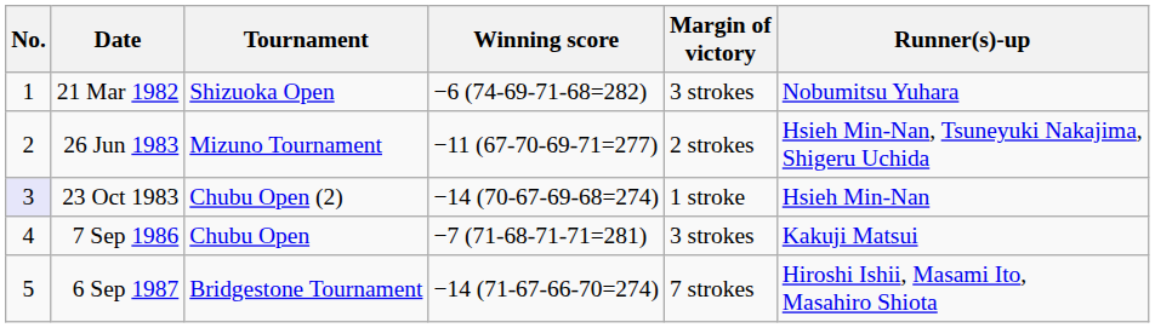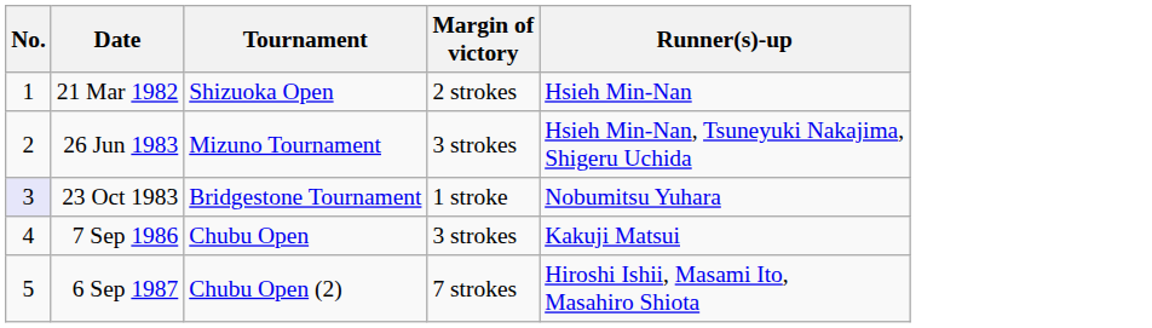 <table class="wikitable" style="font-size:95%;">
 <tr>
 <th>No.</th>
 <th>Date</th>
 <th>Tournament</th>
-<th>Winning score</th>
 <th>Margin of<br>victory</th>
 <th>Runner(s)-up</th>
 </tr>
 <tr>
 <td align=center>1</td>
 <td align=right>21 Mar <a href='#'>1982</a></td>
 <td><a href='#'>Shizuoka Open</a></td>
-<td>−6 (74-69-71-68=282)</td>
-<td>3 strokes</td>
-<td> <a href='#'>Nobumitsu Yuhara</a></td>
+<td>2 strokes</td>
+<td> <a href='#'>Hsieh Min-Nan</a></td>
 </tr>
 <tr>
 <td align=center>2</td>
 <td align=right>26 Jun <a href='#'>1983</a></td>
 <td><a href='#'>Mizuno Tournament</a></td>
-<td>−11 (67-70-69-71=277)</td>
-<td>2 strokes</td>
+<td>3 strokes</td>
 <td> <a href='#'>Hsieh Min-Nan</a>,  <a href='#'>Tsuneyuki Nakajima</a>,<br> <a href='#'>Shigeru Uchida</a></td>
 </tr>
 <tr>
 <td align=center style="background: lavender;">3</td>
 <td align=right>23 Oct 1983</td>
-<td><a href='#'>Chubu Open</a> (2)</td>
-<td>−14 (70-67-69-68=274)</td>
+<td><a href='#'>Bridgestone Tournament</a></td>
 <td>1 stroke</td>
-<td> <a href='#'>Hsieh Min-Nan</a></td>
+<td> <a href='#'>Nobumitsu Yuhara</a></td>
 </tr>
 <tr>
 <td align=center>4</td>
 <td align=right>7 Sep <a href='#'>1986</a></td>
 <td><a href='#'>Chubu Open</a></td>
-<td>−7 (71-68-71-71=281)</td>
 <td>3 strokes</td>
 <td> <a href='#'>Kakuji Matsui</a></td>
 </tr>
 <tr>
 <td align=center>5</td>
 <td align=right>6 Sep <a href='#'>1987</a></td>
-<td><a href='#'>Bridgestone Tournament</a></td>
-<td>−14 (71-67-66-70=274)</td>
+<td><a href='#'>Chubu Open</a> (2)</td>
 <td>7 strokes</td>
 <td> <a href='#'>Hiroshi Ishii</a>,  <a href='#'>Masami Ito</a>,<br> <a href='#'>Masahiro Shiota</a></td>
 </tr>
 </table>
